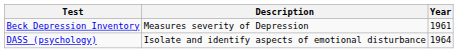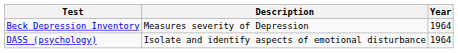 <table class="wikitable sortable">
 <tr>
 <th>Test</th>
 <th>Description</th>
 <th>Year</th>
 </tr>
 <tr>
 <td><a href='#'>Beck Depression Inventory</a></td>
 <td>Measures severity of Depression</td>
-<td>1961</td>
+<td>1964</td>
 </tr>
 <tr>
 <td><a href='#'>DASS (psychology)</a></td>
 <td>Isolate and identify aspects of emotional disturbance</td>
 <td>1964</td>
 </tr>
 </table>
